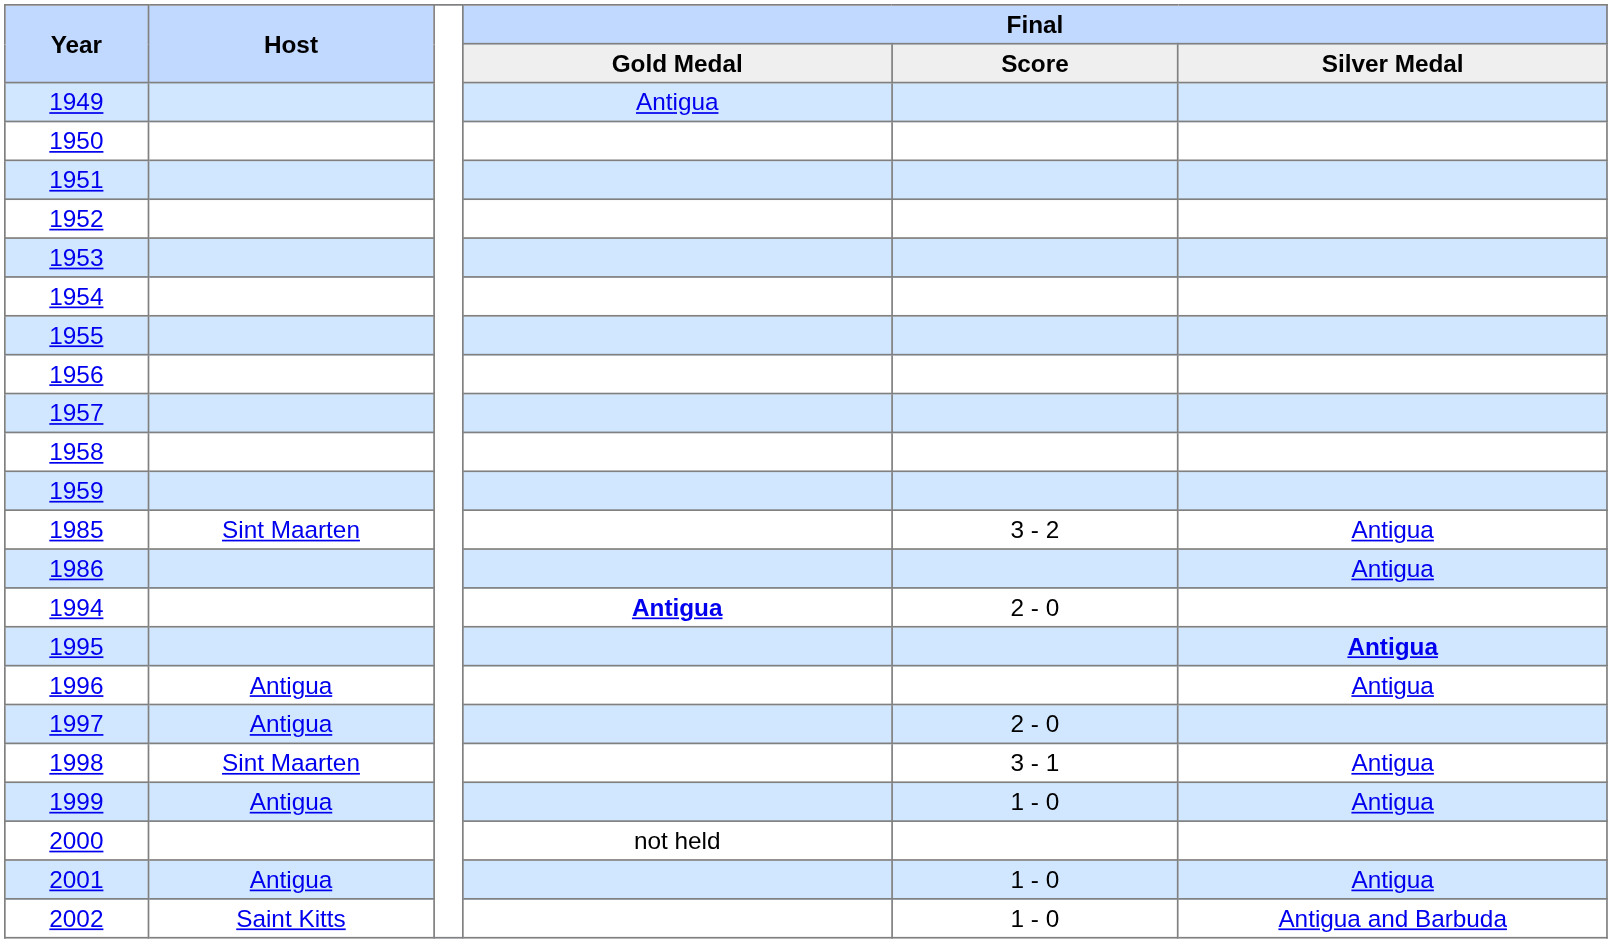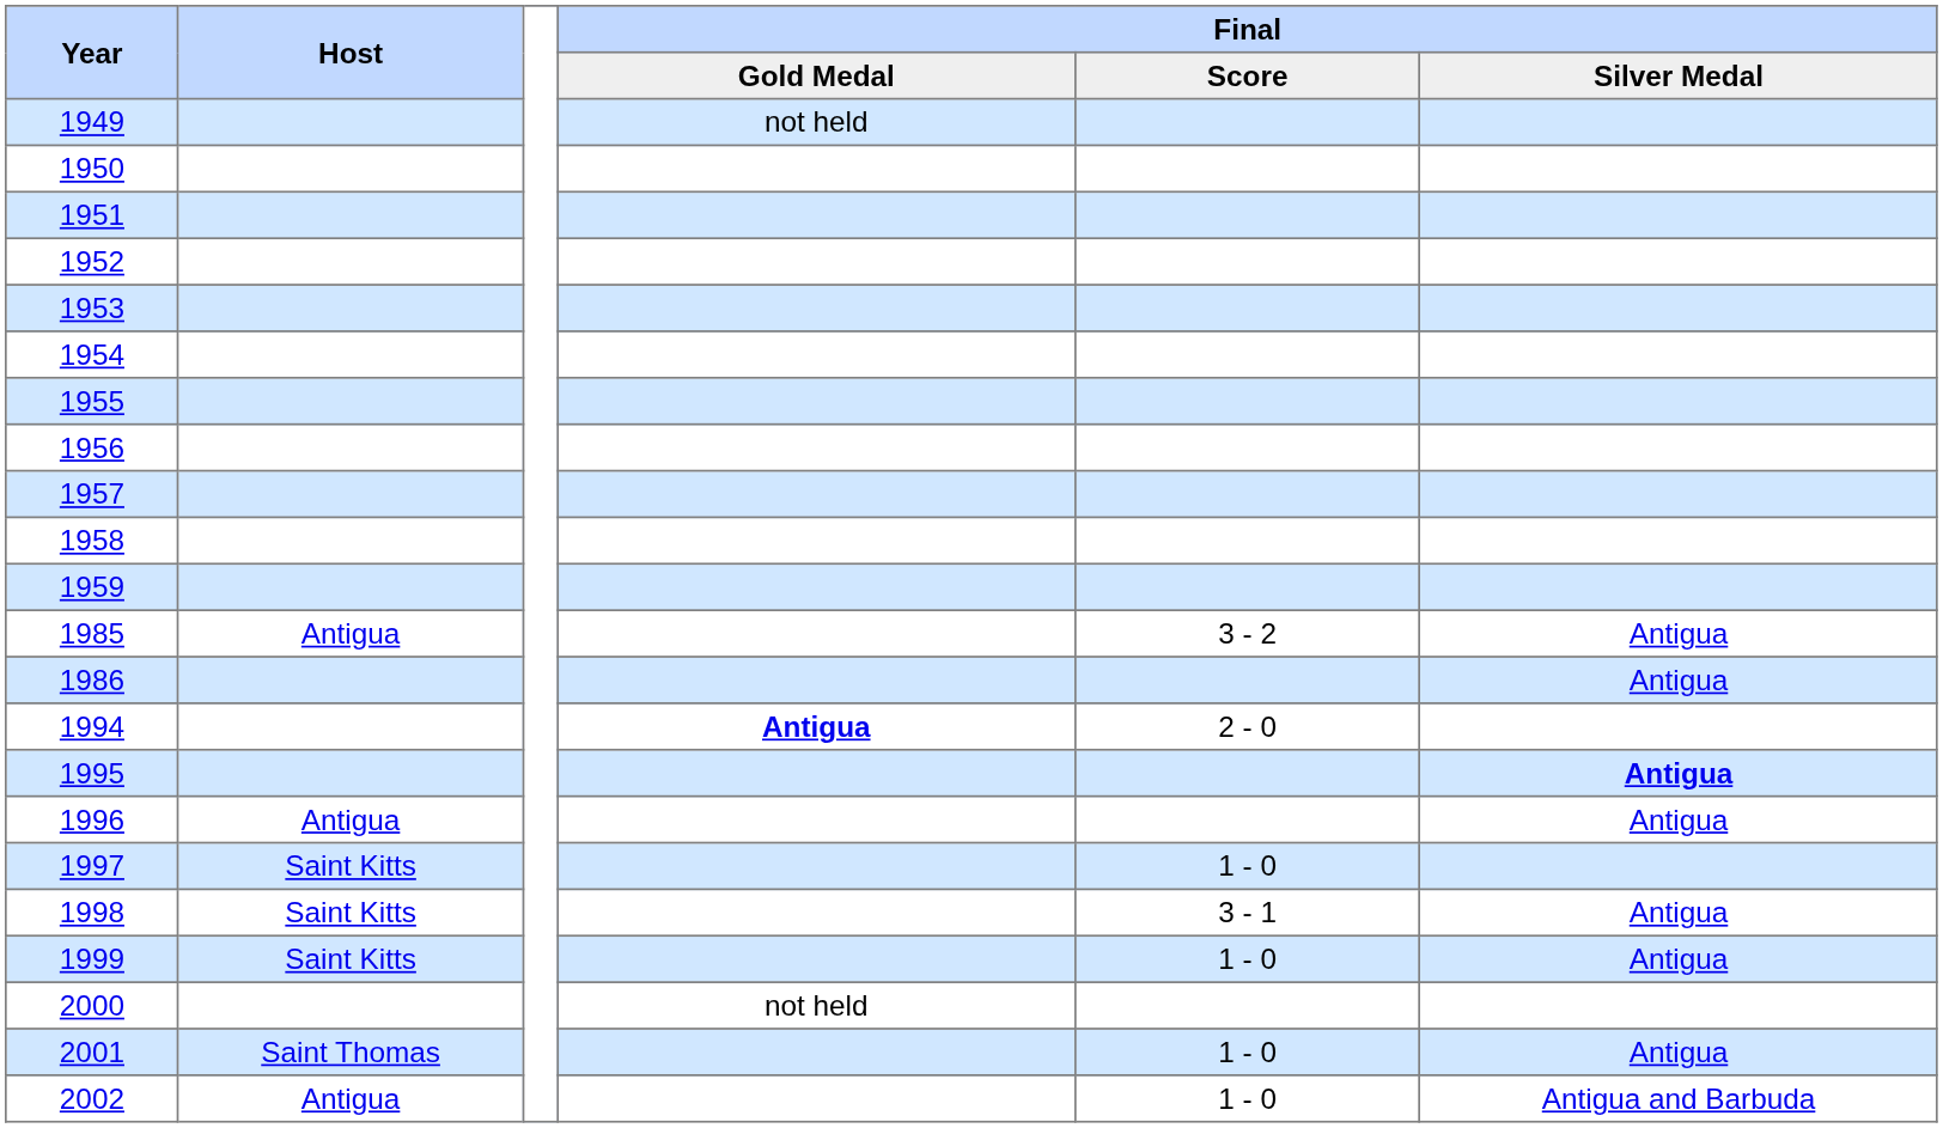 <table border=1 style="border-collapse:collapse; font-size:90%;" cellpadding=3 cellspacing=0>
 <tr bgcolor=#C1D8FF>
 <th rowspan=2 width=5%>Year</th>
 <th rowspan=2 width=10%>Host</th>
 <th width=1% rowspan=35 bgcolor=ffffff></th>
 <th colspan=3>Final</th>
 </tr>
 <tr bgcolor=#EFEFEF>
 <th width=15%>Gold Medal</th>
 <th width=10%>Score</th>
 <th width=15%>Silver Medal</th>
 </tr>
 <tr align=center bgcolor=#D0E7FF>
 <td><a href='#'>1949</a></td>
 <td></td>
-<td> <a href='#'>Antigua</a></td>
+<td>not held</td>
 <td></td>
 <td></td>
 </tr>
 <tr align=center>
 <td><a href='#'>1950</a></td>
 <td></td>
 <td><strong></strong></td>
 <td></td>
 <td></td>
 </tr>
 <tr align=center bgcolor=#D0E7FF>
 <td><a href='#'>1951</a></td>
 <td></td>
 <td><strong></strong></td>
 <td></td>
 <td></td>
 </tr>
 <tr align=center>
 <td><a href='#'>1952</a></td>
 <td></td>
 <td><strong></strong></td>
 <td></td>
 <td></td>
 </tr>
 <tr align=center bgcolor=#D0E7FF>
 <td><a href='#'>1953</a></td>
 <td></td>
 <td><strong></strong></td>
 <td></td>
 <td></td>
 </tr>
 <tr align=center>
 <td><a href='#'>1954</a></td>
 <td></td>
 <td><strong></strong></td>
 <td></td>
 <td></td>
 </tr>
 <tr align=center bgcolor=#D0E7FF>
 <td><a href='#'>1955</a></td>
 <td></td>
 <td><strong></strong></td>
 <td></td>
 <td></td>
 </tr>
 <tr align=center>
 <td><a href='#'>1956</a></td>
 <td></td>
 <td><strong></strong></td>
 <td></td>
 <td></td>
 </tr>
 <tr align=center bgcolor=#D0E7FF>
 <td><a href='#'>1957</a></td>
 <td></td>
 <td><strong></strong></td>
 <td></td>
 <td></td>
 </tr>
 <tr align=center>
 <td><a href='#'>1958</a></td>
 <td></td>
 <td><strong></strong></td>
 <td></td>
 <td></td>
 </tr>
 <tr align=center bgcolor=#D0E7FF>
 <td><a href='#'>1959</a></td>
 <td></td>
 <td><strong></strong></td>
 <td></td>
 <td></td>
 </tr>
 <tr align=center>
 <td><a href='#'>1985</a></td>
-<td><a href='#'>Sint Maarten</a></td>
+<td><a href='#'>Antigua</a></td>
 <td><strong></strong></td>
 <td>3 - 2</td>
 <td> <a href='#'>Antigua</a></td>
 </tr>
 <tr align=center bgcolor=#D0E7FF>
 <td><a href='#'>1986</a></td>
 <td></td>
 <td><strong></strong></td>
 <td></td>
 <td> <a href='#'>Antigua</a></td>
 </tr>
 <tr align=center>
 <td><a href='#'>1994</a></td>
 <td></td>
 <td> <strong><a href='#'>Antigua</a></strong></td>
 <td>2 - 0</td>
 <td><strong></strong></td>
 </tr>
 <tr align=center bgcolor=#D0E7FF>
 <td><a href='#'>1995</a></td>
 <td></td>
 <td><strong></strong></td>
 <td></td>
 <td><strong> <a href='#'>Antigua</a></strong></td>
 </tr>
 <tr align=center>
 <td><a href='#'>1996</a></td>
 <td><a href='#'>Antigua</a></td>
 <td><strong></strong></td>
 <td></td>
 <td> <a href='#'>Antigua</a></td>
 </tr>
 <tr align=center bgcolor=#D0E7FF>
 <td><a href='#'>1997</a></td>
-<td><a href='#'>Antigua</a></td>
+<td><a href='#'>Saint Kitts</a></td>
 <td><strong></strong></td>
-<td>2 - 0</td>
+<td>1 - 0</td>
 <td></td>
 </tr>
 <tr align=center>
 <td><a href='#'>1998</a></td>
-<td><a href='#'>Sint Maarten</a></td>
+<td><a href='#'>Saint Kitts</a></td>
 <td><strong></strong></td>
 <td>3 - 1</td>
 <td> <a href='#'>Antigua</a></td>
 </tr>
 <tr align=center bgcolor=#D0E7FF>
 <td><a href='#'>1999</a></td>
-<td><a href='#'>Antigua</a></td>
+<td><a href='#'>Saint Kitts</a></td>
 <td><strong></strong></td>
 <td>1 - 0</td>
 <td> <a href='#'>Antigua</a></td>
 </tr>
 <tr align=center>
 <td><a href='#'>2000</a></td>
 <td></td>
 <td>not held</td>
 <td></td>
 <td></td>
 </tr>
 <tr align=center bgcolor=#D0E7FF>
 <td><a href='#'>2001</a></td>
-<td><a href='#'>Antigua</a></td>
+<td><a href='#'>Saint Thomas</a></td>
 <td><strong></strong></td>
 <td>1 - 0</td>
 <td> <a href='#'>Antigua</a></td>
 </tr>
 <tr align=center>
 <td><a href='#'>2002</a></td>
-<td><a href='#'>Saint Kitts</a></td>
+<td><a href='#'>Antigua</a></td>
 <td><strong></strong></td>
 <td>1 - 0</td>
 <td> <a href='#'>Antigua and Barbuda</a></td>
 </tr>
 </table>
